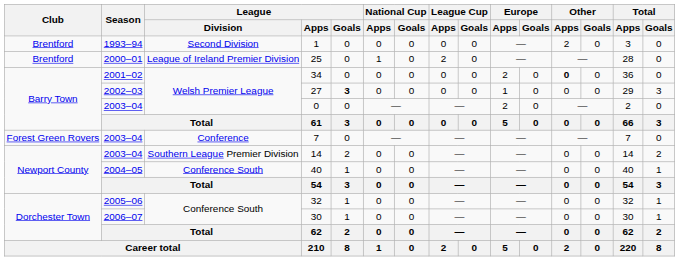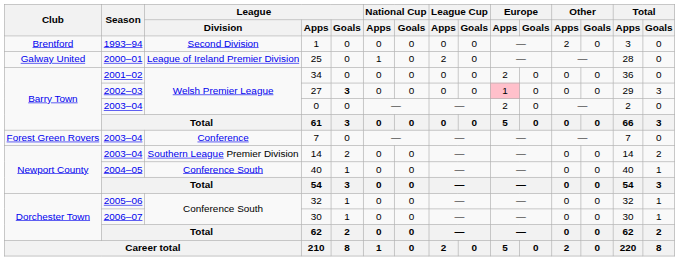 <table class="wikitable" style="text-align: center;">
 <tr>
 <th rowspan="2">Club</th>
 <th rowspan="2">Season</th>
 <th colspan="3">League</th>
 <th colspan="2">National Cup</th>
 <th colspan="2">League Cup</th>
 <th colspan="2">Europe</th>
 <th colspan="2">Other</th>
 <th colspan="2">Total</th>
 </tr>
 <tr>
 <th>Division</th>
 <th>Apps</th>
 <th>Goals</th>
 <th>Apps</th>
 <th>Goals</th>
 <th>Apps</th>
 <th>Goals</th>
 <th>Apps</th>
 <th>Goals</th>
 <th>Apps</th>
 <th>Goals</th>
 <th>Apps</th>
 <th>Goals</th>
 </tr>
 <tr>
 <td><a href='#'>Brentford</a></td>
 <td><a href='#'>1993–94</a></td>
 <td><a href='#'>Second Division</a></td>
 <td>1</td>
 <td>0</td>
 <td>0</td>
 <td>0</td>
 <td>0</td>
 <td>0</td>
 <td colspan="2">—</td>
 <td>2</td>
 <td>0</td>
 <td>3</td>
 <td>0</td>
 </tr>
 <tr>
-<td><a href='#'>Brentford</a></td>
+<td><a href='#'>Galway United</a></td>
 <td><a href='#'>2000–01</a></td>
 <td><a href='#'>League of Ireland Premier Division</a></td>
 <td>25</td>
 <td>0</td>
 <td>1</td>
 <td>0</td>
 <td>2</td>
 <td>0</td>
 <td colspan="2">—</td>
 <td colspan="2">—</td>
 <td>28</td>
 <td>0</td>
 </tr>
 <tr>
 <td rowspan="4"><a href='#'>Barry Town</a></td>
 <td><a href='#'>2001–02</a></td>
 <td rowspan="3"><a href='#'>Welsh Premier League</a></td>
 <td>34</td>
 <td>0</td>
 <td>0</td>
 <td>0</td>
 <td>0</td>
 <td>0</td>
 <td>2</td>
 <td>0</td>
-<td><strong>0</strong></td>
+<td>0</td>
 <td>0</td>
 <td>36</td>
 <td>0</td>
 </tr>
 <tr>
 <td><a href='#'>2002–03</a></td>
 <td>27</td>
 <td><strong>3</strong></td>
 <td>0</td>
 <td>0</td>
 <td>0</td>
 <td>0</td>
-<td>1</td>
+<td style="background: pink;">1</td>
 <td>0</td>
 <td>0</td>
 <td>0</td>
 <td>29</td>
 <td>3</td>
 </tr>
 <tr>
 <td><a href='#'>2003–04</a></td>
 <td>0</td>
 <td>0</td>
 <td colspan="2">—</td>
 <td colspan="2">—</td>
 <td>2</td>
 <td>0</td>
 <td colspan="2">—</td>
 <td>2</td>
 <td>0</td>
 </tr>
 <tr>
 <th colspan="2">Total</th>
 <th>61</th>
 <th>3</th>
 <th>0</th>
 <th>0</th>
 <th>0</th>
 <th>0</th>
 <th>5</th>
 <th>0</th>
 <th>0</th>
 <th>0</th>
 <th>66</th>
 <th>3</th>
 </tr>
 <tr>
 <td><a href='#'>Forest Green Rovers</a></td>
 <td><a href='#'>2003–04</a></td>
 <td><a href='#'>Conference</a></td>
 <td>7</td>
 <td>0</td>
 <td colspan="2">—</td>
 <td colspan="2">—</td>
 <td colspan="2">—</td>
 <td colspan="2">—</td>
 <td>7</td>
 <td>0</td>
 </tr>
 <tr>
 <td rowspan="3"><a href='#'>Newport County</a></td>
 <td><a href='#'>2003–04</a></td>
 <td><a href='#'>Southern League</a> Premier Division</td>
 <td>14</td>
 <td>2</td>
 <td>0</td>
 <td>0</td>
 <td colspan="2">—</td>
 <td colspan="2">—</td>
 <td>0</td>
 <td>0</td>
 <td>14</td>
 <td>2</td>
 </tr>
 <tr>
 <td><a href='#'>2004–05</a></td>
 <td><a href='#'>Conference South</a></td>
 <td>40</td>
 <td>1</td>
 <td>0</td>
 <td>0</td>
 <td colspan="2">—</td>
 <td colspan="2">—</td>
 <td>0</td>
 <td>0</td>
 <td>40</td>
 <td>1</td>
 </tr>
 <tr>
 <th colspan="2">Total</th>
 <th>54</th>
 <th>3</th>
 <th>0</th>
 <th>0</th>
 <th colspan="2">—</th>
 <th colspan="2">—</th>
 <th>0</th>
 <th>0</th>
 <th>54</th>
 <th>3</th>
 </tr>
 <tr>
 <td rowspan="3"><a href='#'>Dorchester Town</a></td>
 <td><a href='#'>2005–06</a></td>
 <td rowspan="2">Conference South</td>
 <td>32</td>
 <td>1</td>
 <td>0</td>
 <td>0</td>
 <td colspan="2">—</td>
 <td colspan="2">—</td>
 <td>0</td>
 <td>0</td>
 <td>32</td>
 <td>1</td>
 </tr>
 <tr>
 <td><a href='#'>2006–07</a></td>
 <td>30</td>
 <td>1</td>
 <td>0</td>
 <td>0</td>
 <td colspan="2">—</td>
 <td colspan="2">—</td>
 <td>0</td>
 <td>0</td>
 <td>30</td>
 <td>1</td>
 </tr>
 <tr>
 <th colspan="2">Total</th>
 <th>62</th>
 <th>2</th>
 <th>0</th>
 <th>0</th>
 <th colspan="2">—</th>
 <th colspan="2">—</th>
 <th>0</th>
 <th>0</th>
 <th>62</th>
 <th>2</th>
 </tr>
 <tr>
 <th colspan="3">Career total</th>
 <th>210</th>
 <th>8</th>
 <th>1</th>
 <th>0</th>
 <th>2</th>
 <th>0</th>
 <th>5</th>
 <th>0</th>
 <th>2</th>
 <th>0</th>
 <th>220</th>
 <th>8</th>
 </tr>
 </table>
